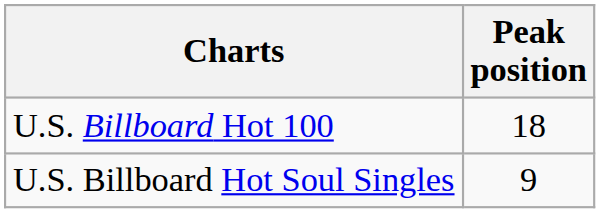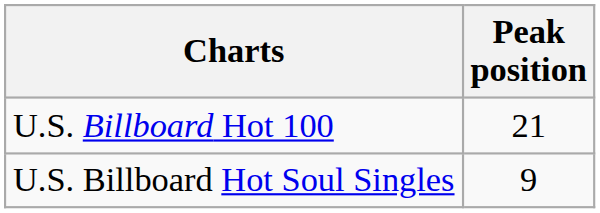 <table class="wikitable sortable">
 <tr>
 <th>Charts</th>
 <th>Peak<br>position</th>
 </tr>
 <tr>
 <td>U.S. <a href='#'><em>Billboard</em> Hot 100</a></td>
-<td align="center">18</td>
+<td align="center">21</td>
 </tr>
 <tr>
 <td>U.S. Billboard <a href='#'>Hot Soul Singles</a></td>
 <td align="center">9</td>
 </tr>
 </table>
